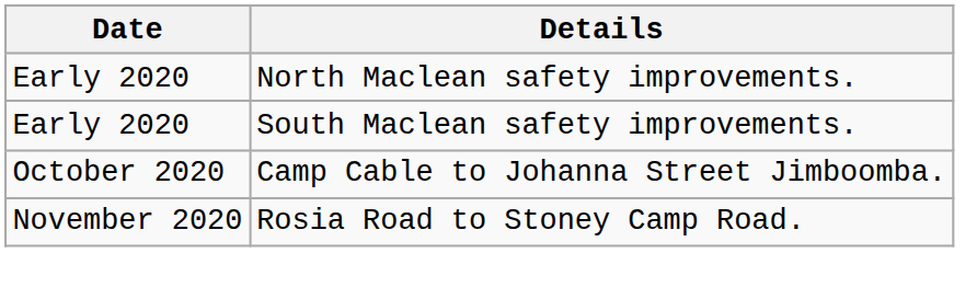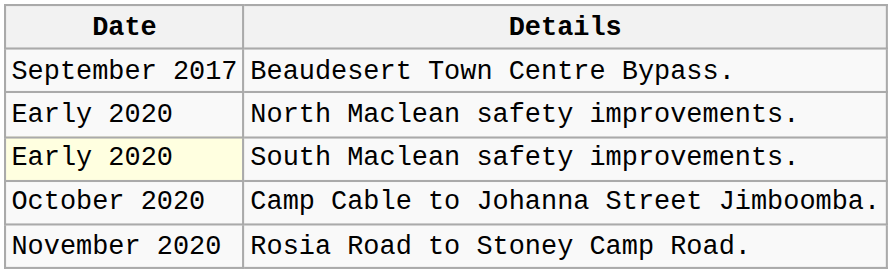 <table class="wikitable">
 <tr>
 <th>Date</th>
 <th>Details</th>
 </tr>
 <tr>
+<td>September 2017</td>
+<td>Beaudesert Town Centre Bypass.</td>
+</tr>
+<tr>
 <td>Early 2020</td>
 <td>North Maclean safety improvements.</td>
 </tr>
 <tr>
-<td>Early 2020</td>
+<td style="background: lightyellow;">Early 2020</td>
 <td>South Maclean safety improvements.</td>
 </tr>
 <tr>
 <td>October 2020</td>
 <td>Camp Cable to Johanna Street Jimboomba.</td>
 </tr>
 <tr>
 <td>November 2020</td>
 <td>Rosia Road to Stoney Camp Road.</td>
 </tr>
 </table>
